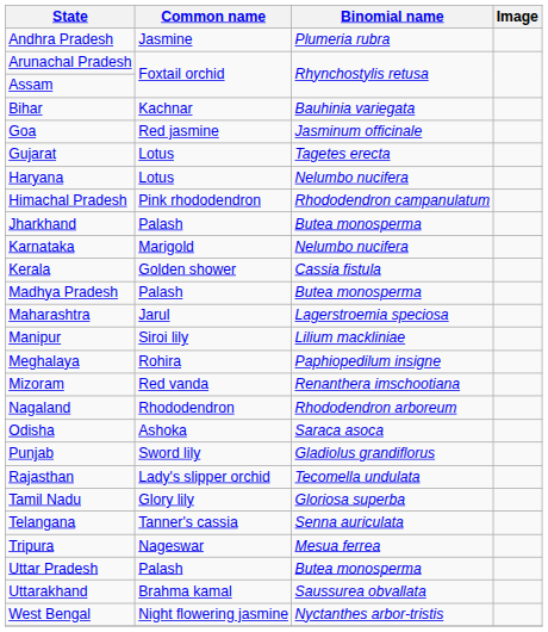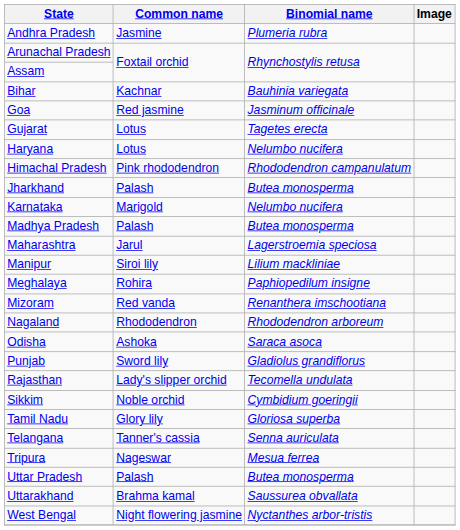 <table class="wikitable sortable">
 <tr>
 <th><a href='#'>State</a></th>
 <th><a href='#'>Common name</a></th>
 <th><a href='#'>Binomial name</a></th>
 <th>Image</th>
 </tr>
 <tr>
 <td><a href='#'>Andhra Pradesh</a></td>
 <td><a href='#'>Jasmine</a></td>
 <td><em><a href='#'>Plumeria rubra</a></em></td>
 <td></td>
 </tr>
 <tr>
 <td><a href='#'>Arunachal Pradesh</a></td>
 <td rowspan="2"><a href='#'>Foxtail orchid</a></td>
 <td rowspan="2"><em><a href='#'>Rhynchostylis retusa</a></em></td>
 <td rowspan="2"></td>
 </tr>
 <tr>
 <td><a href='#'>Assam</a></td>
 </tr>
 <tr>
 <td><a href='#'>Bihar</a></td>
 <td><a href='#'>Kachnar</a></td>
 <td><em><a href='#'>Bauhinia variegata</a></em></td>
 <td></td>
 </tr>
 <tr>
 <td><a href='#'>Goa</a></td>
 <td><a href='#'>Red jasmine</a></td>
 <td><em><a href='#'>Jasminum officinale</a></em></td>
 <td></td>
 </tr>
 <tr>
 <td><a href='#'>Gujarat</a></td>
 <td><a href='#'>Lotus</a></td>
 <td><em><a href='#'>Tagetes erecta</a></em></td>
 <td></td>
 </tr>
 <tr>
 <td><a href='#'>Haryana</a></td>
 <td><a href='#'>Lotus</a></td>
 <td><em><a href='#'>Nelumbo nucifera</a></em></td>
 <td></td>
 </tr>
 <tr>
 <td><a href='#'>Himachal Pradesh</a></td>
 <td><a href='#'>Pink rhododendron</a></td>
 <td><em><a href='#'>Rhododendron campanulatum</a></em></td>
 <td></td>
 </tr>
 <tr>
 <td><a href='#'>Jharkhand</a></td>
 <td><a href='#'>Palash</a></td>
 <td><em><a href='#'>Butea monosperma</a></em></td>
 <td></td>
 </tr>
 <tr>
 <td><a href='#'>Karnataka</a></td>
 <td><a href='#'>Marigold</a></td>
 <td><em><a href='#'>Nelumbo nucifera</a></em></td>
 <td></td>
 </tr>
 <tr>
-<td><a href='#'>Kerala</a></td>
-<td><a href='#'>Golden shower</a></td>
-<td><em><a href='#'>Cassia fistula</a></em></td>
-<td></td>
-</tr>
-<tr>
 <td><a href='#'>Madhya Pradesh</a></td>
 <td><a href='#'>Palash</a></td>
 <td><em><a href='#'>Butea monosperma</a></em></td>
 <td></td>
 </tr>
 <tr>
 <td><a href='#'>Maharashtra</a></td>
 <td><a href='#'>Jarul</a></td>
 <td><em><a href='#'>Lagerstroemia speciosa</a></em></td>
 <td></td>
 </tr>
 <tr>
 <td><a href='#'>Manipur</a></td>
 <td><a href='#'>Siroi lily</a></td>
 <td><em><a href='#'>Lilium mackliniae</a></em></td>
 <td></td>
 </tr>
 <tr>
 <td><a href='#'>Meghalaya</a></td>
 <td><a href='#'>Rohira</a></td>
 <td><em><a href='#'>Paphiopedilum insigne</a></em></td>
 <td></td>
 </tr>
 <tr>
 <td><a href='#'>Mizoram</a></td>
 <td><a href='#'>Red vanda</a></td>
 <td><em><a href='#'>Renanthera imschootiana</a></em></td>
 <td></td>
 </tr>
 <tr>
 <td><a href='#'>Nagaland</a></td>
 <td><a href='#'>Rhododendron</a></td>
 <td><em><a href='#'>Rhododendron arboreum</a></em></td>
 <td></td>
 </tr>
 <tr>
 <td><a href='#'>Odisha</a></td>
 <td><a href='#'>Ashoka</a></td>
 <td><em><a href='#'>Saraca asoca</a></em></td>
 <td></td>
 </tr>
 <tr>
 <td><a href='#'>Punjab</a></td>
 <td><a href='#'>Sword lily</a></td>
 <td><em><a href='#'>Gladiolus grandiflorus</a></em></td>
 <td></td>
 </tr>
 <tr>
 <td><a href='#'>Rajasthan</a></td>
 <td><a href='#'>Lady's slipper orchid</a></td>
 <td><em><a href='#'>Tecomella undulata</a></em></td>
 <td></td>
 </tr>
 <tr>
+<td><a href='#'>Sikkim</a></td>
+<td><a href='#'>Noble orchid</a></td>
+<td><em><a href='#'>Cymbidium goeringii</a></em></td>
+<td></td>
+</tr>
+<tr>
 <td><a href='#'>Tamil Nadu</a></td>
 <td><a href='#'>Glory lily</a></td>
 <td><em><a href='#'>Gloriosa superba</a></em></td>
 <td></td>
 </tr>
 <tr>
 <td><a href='#'>Telangana</a></td>
 <td><a href='#'>Tanner's cassia</a></td>
 <td><em><a href='#'>Senna auriculata</a></em></td>
 <td></td>
 </tr>
 <tr>
 <td><a href='#'>Tripura</a></td>
 <td><a href='#'>Nageswar</a></td>
 <td><em><a href='#'>Mesua ferrea</a></em></td>
 <td></td>
 </tr>
 <tr>
 <td><a href='#'>Uttar Pradesh</a></td>
 <td><a href='#'>Palash</a></td>
 <td><em><a href='#'>Butea monosperma</a></em></td>
 <td></td>
 </tr>
 <tr>
 <td><a href='#'>Uttarakhand</a></td>
 <td><a href='#'>Brahma kamal</a></td>
 <td><em><a href='#'>Saussurea obvallata</a></em></td>
 <td></td>
 </tr>
 <tr>
 <td><a href='#'>West Bengal</a></td>
 <td><a href='#'>Night flowering jasmine</a></td>
 <td><em><a href='#'>Nyctanthes arbor-tristis</a></em></td>
 <td></td>
 </tr>
 <tr>
 </tr>
 </table>
